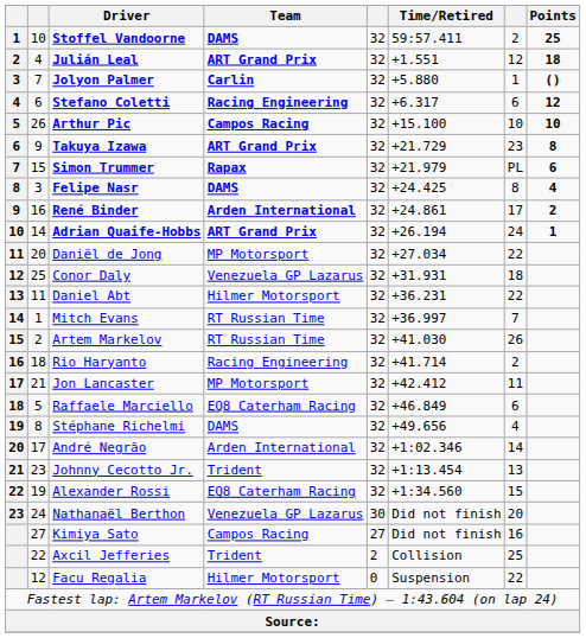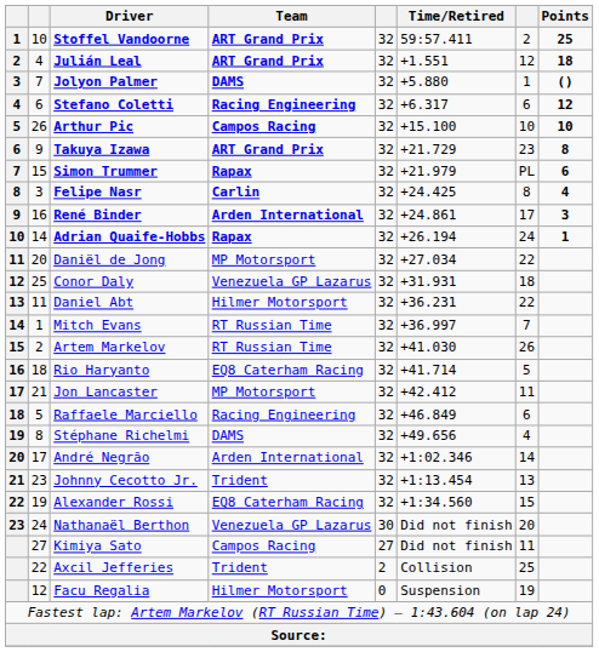 <table class="wikitable" style="font-size: 85%;">
 <tr>
 <th scope="col"></th>
 <th scope="col"></th>
 <th scope="col">Driver</th>
 <th scope="col">Team</th>
 <th scope="col" class="unsortable"></th>
 <th scope="col" class="unsortable">Time/Retired</th>
 <th scope="col"></th>
 <th scope="col">Points</th>
 </tr>
 <tr>
 <th scope="row">1</th>
 <td align="center">10</td>
 <td data-sort-value="VAN"> <strong><a href='#'>Stoffel Vandoorne</a></strong></td>
-<td><strong><a href='#'>DAMS</a></strong></td>
+<td><strong><a href='#'>ART Grand Prix</a></strong></td>
 <td>32</td>
 <td>59:57.411</td>
 <td align="center">2</td>
 <td align="center"><strong>25</strong></td>
 </tr>
 <tr>
 <th scope="row">2</th>
 <td align="center">4</td>
 <td data-sort-value="LEA"> <strong><a href='#'>Julián Leal</a></strong></td>
 <td><strong><a href='#'>ART Grand Prix</a></strong></td>
 <td>32</td>
 <td>+1.551</td>
 <td align="center">12</td>
 <td align="center"><strong>18</strong></td>
 </tr>
 <tr>
 <th scope="row">3</th>
 <td align="center">7</td>
 <td data-sort-value="PAL"> <strong><a href='#'>Jolyon Palmer</a></strong></td>
-<td><strong><a href='#'>Carlin</a></strong></td>
+<td><strong><a href='#'>DAMS</a></strong></td>
 <td>32</td>
 <td>+5.880</td>
 <td align="center">1</td>
 <td align="center"><strong>()</strong></td>
 </tr>
 <tr>
 <th scope="row">4</th>
 <td align="center">6</td>
 <td data-sort-value="COL"> <strong><a href='#'>Stefano Coletti</a></strong></td>
 <td><strong><a href='#'>Racing Engineering</a></strong></td>
 <td>32</td>
 <td>+6.317</td>
 <td align="center">6</td>
 <td align="center"><strong>12</strong></td>
 </tr>
 <tr>
 <th scope="row">5</th>
 <td align="center">26</td>
 <td data-sort-value="PIC"> <strong><a href='#'>Arthur Pic</a></strong></td>
 <td><strong><a href='#'>Campos Racing</a></strong></td>
 <td>32</td>
 <td>+15.100</td>
 <td align="center">10</td>
 <td align="center"><strong>10</strong></td>
 </tr>
 <tr>
 <th scope="row">6</th>
 <td align="center">9</td>
 <td data-sort-value="IZA"> <strong><a href='#'>Takuya Izawa</a></strong></td>
 <td><strong><a href='#'>ART Grand Prix</a></strong></td>
 <td>32</td>
 <td>+21.729</td>
 <td align="center">23</td>
 <td align="center"><strong>8</strong></td>
 </tr>
 <tr>
 <th scope="row">7</th>
 <td align="center">15</td>
 <td data-sort-value="TRU"> <strong><a href='#'>Simon Trummer</a></strong></td>
 <td><strong><a href='#'>Rapax</a></strong></td>
 <td>32</td>
 <td>+21.979</td>
 <td align="center">PL</td>
 <td align="center"><strong>6</strong></td>
 </tr>
 <tr>
 <th scope="row">8</th>
 <td align="center">3</td>
 <td data-sort-value="NAS"> <strong><a href='#'>Felipe Nasr</a></strong></td>
-<td><strong><a href='#'>DAMS</a></strong></td>
+<td><strong><a href='#'>Carlin</a></strong></td>
 <td>32</td>
 <td>+24.425</td>
 <td align="center">8</td>
 <td align="center"><strong>4</strong></td>
 </tr>
 <tr>
 <th scope="row">9</th>
 <td align="center">16</td>
 <td data-sort-value="BIN"> <strong><a href='#'>René Binder</a></strong></td>
 <td><strong><a href='#'>Arden International</a></strong></td>
 <td>32</td>
 <td>+24.861</td>
 <td align="center">17</td>
-<td align="center"><strong>2</strong></td>
+<td align="center"><strong>3</strong></td>
 </tr>
 <tr>
 <th scope="row">10</th>
 <td align="center">14</td>
 <td data-sort-value="QUA"> <strong><a href='#'>Adrian Quaife-Hobbs</a></strong></td>
-<td><strong><a href='#'>ART Grand Prix</a></strong></td>
+<td><strong><a href='#'>Rapax</a></strong></td>
 <td>32</td>
 <td>+26.194</td>
 <td align="center">24</td>
 <td align="center"><strong>1</strong></td>
 </tr>
 <tr>
 <th scope="row">11</th>
 <td align="center">20</td>
 <td data-sort-value="DEJ"> <a href='#'>Daniël de Jong</a></td>
 <td><a href='#'>MP Motorsport</a></td>
 <td>32</td>
 <td>+27.034</td>
 <td align="center">22</td>
 <td></td>
 </tr>
 <tr>
 <th scope="row">12</th>
 <td align="center">25</td>
 <td data-sort-value="DAL"> <a href='#'>Conor Daly</a></td>
 <td><a href='#'>Venezuela GP Lazarus</a></td>
 <td>32</td>
 <td>+31.931</td>
 <td align="center">18</td>
 <td></td>
 </tr>
 <tr>
 <th scope="row">13</th>
 <td align="center">11</td>
 <td data-sort-value="ABT"> <a href='#'>Daniel Abt</a></td>
 <td><a href='#'>Hilmer Motorsport</a></td>
 <td>32</td>
 <td>+36.231</td>
 <td align="center">22</td>
 <td></td>
 </tr>
 <tr>
 <th scope="row">14</th>
 <td align="center">1</td>
 <td data-sort-value="EVA"> <a href='#'>Mitch Evans</a></td>
 <td><a href='#'>RT Russian Time</a></td>
 <td>32</td>
 <td>+36.997</td>
 <td align="center">7</td>
 <td></td>
 </tr>
 <tr>
 <th scope="row">15</th>
 <td align="center">2</td>
 <td data-sort-value="MAR"> <a href='#'>Artem Markelov</a></td>
 <td><a href='#'>RT Russian Time</a></td>
 <td>32</td>
 <td>+41.030</td>
 <td align="center">26</td>
 <td></td>
 </tr>
 <tr>
 <th scope="row">16</th>
 <td align="center">18</td>
 <td data-sort-value="HAR"> <a href='#'>Rio Haryanto</a></td>
-<td><a href='#'>Racing Engineering</a></td>
+<td><a href='#'>EQ8 Caterham Racing</a></td>
 <td>32</td>
 <td>+41.714</td>
-<td align="center">2</td>
+<td align="center">5</td>
 <td></td>
 </tr>
 <tr>
 <th scope="row">17</th>
 <td align="center">21</td>
 <td data-sort-value="LAN"> <a href='#'>Jon Lancaster</a></td>
 <td><a href='#'>MP Motorsport</a></td>
 <td>32</td>
 <td>+42.412</td>
 <td align="center">11</td>
 <td></td>
 </tr>
 <tr>
 <th scope="row">18</th>
 <td align="center">5</td>
 <td data-sort-value="MAR"> <a href='#'>Raffaele Marciello</a></td>
-<td><a href='#'>EQ8 Caterham Racing</a></td>
+<td><a href='#'>Racing Engineering</a></td>
 <td>32</td>
 <td>+46.849</td>
 <td align="center">6</td>
 <td></td>
 </tr>
 <tr>
 <th scope="row">19</th>
 <td align="center">8</td>
 <td data-sort-value="RIC"> <a href='#'>Stéphane Richelmi</a></td>
 <td><a href='#'>DAMS</a></td>
 <td>32</td>
 <td>+49.656</td>
 <td align="center">4</td>
 <td></td>
 </tr>
 <tr>
 <th scope="row">20</th>
 <td align="center">17</td>
 <td data-sort-value="NEG"> <a href='#'>André Negrão</a></td>
 <td><a href='#'>Arden International</a></td>
 <td>32</td>
 <td>+1:02.346</td>
 <td align="center">14</td>
 <td></td>
 </tr>
 <tr>
 <th scope="row">21</th>
 <td align="center">23</td>
 <td data-sort-value="CECO"> <a href='#'>Johnny Cecotto Jr.</a></td>
 <td><a href='#'>Trident</a></td>
 <td>32</td>
 <td>+1:13.454</td>
 <td align="center">13</td>
 <td></td>
 </tr>
 <tr>
 <th scope="row">22</th>
 <td align="center">19</td>
 <td data-sort-value="ROS"> <a href='#'>Alexander Rossi</a></td>
 <td><a href='#'>EQ8 Caterham Racing</a></td>
 <td>32</td>
 <td>+1:34.560</td>
 <td align="center">15</td>
 <td></td>
 </tr>
 <tr>
 <th scope="row">23</th>
 <td align="center">24</td>
 <td data-sort-value="BER"> <a href='#'>Nathanaël Berthon</a></td>
 <td><a href='#'>Venezuela GP Lazarus</a></td>
 <td>30</td>
 <td>Did not finish</td>
 <td align="center">20</td>
 <td></td>
 </tr>
 <tr>
 <th scope="row"  data-sort-value="24"></th>
 <td align="center">27</td>
 <td data-sort-value="SAT"> <a href='#'>Kimiya Sato</a></td>
 <td><a href='#'>Campos Racing</a></td>
 <td>27</td>
 <td>Did not finish</td>
-<td align="center">16</td>
+<td align="center">11</td>
 <td></td>
 </tr>
 <tr>
 <th scope="row" data-sort-value="25"></th>
 <td align="center">22</td>
 <td data-sort-value="JEF"> <a href='#'>Axcil Jefferies</a></td>
 <td><a href='#'>Trident</a></td>
 <td>2</td>
 <td>Collision</td>
 <td align="center">25</td>
 <td></td>
 </tr>
 <tr>
 <th scope="row" data-sort-value="26"></th>
 <td align="center">12</td>
 <td data-sort-value="REG"> <a href='#'>Facu Regalia</a></td>
 <td><a href='#'>Hilmer Motorsport</a></td>
 <td>0</td>
 <td>Suspension</td>
-<td align="center">22</td>
+<td align="center">19</td>
 <td></td>
 </tr>
 <tr class="sortbottom">
 <td colspan="8" align="center"><em>Fastest lap: <a href='#'>Artem Markelov</a> (<a href='#'>RT Russian Time</a>) — 1:43.604 (on lap 24)</em></td>
 </tr>
 <tr class="sortbottom">
 <th colspan="8">Source:</th>
 </tr>
 <tr>
 </tr>
 </table>
